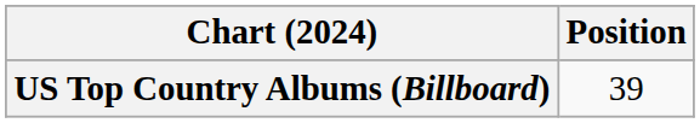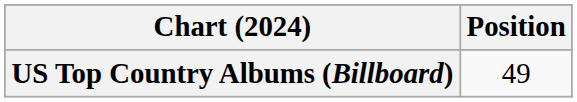 <table class="wikitable plainrowheaders" style="text-align:center">
 <tr>
 <th scope="col">Chart (2024)</th>
 <th scope="col">Position</th>
 </tr>
 <tr>
 <th scope="row">US Top Country Albums (<em>Billboard</em>)</th>
-<td>39</td>
+<td>49</td>
 </tr>
 </table>
